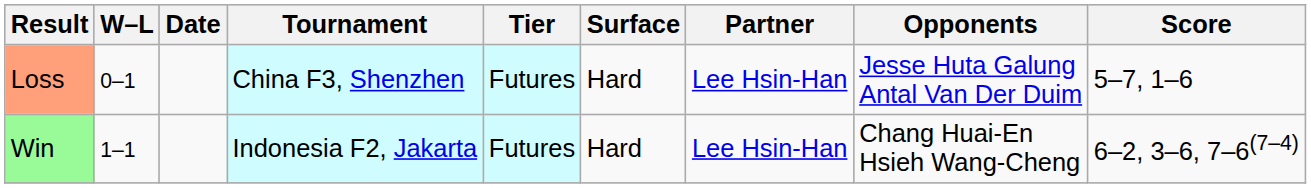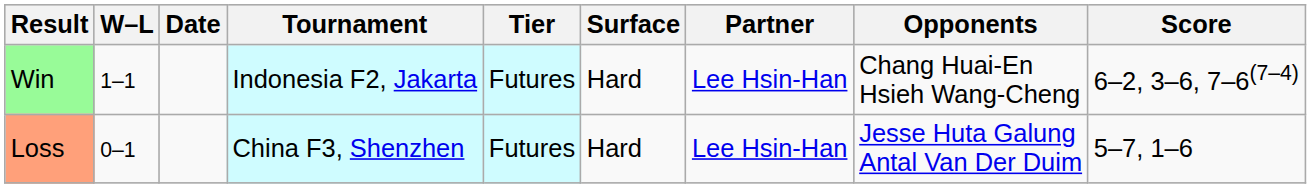 <table class="sortable wikitable">
 <tr>
 <th>Result</th>
 <th class="unsortable">W–L</th>
 <th>Date</th>
 <th>Tournament</th>
 <th>Tier</th>
 <th>Surface</th>
 <th>Partner</th>
 <th>Opponents</th>
 <th class="unsortable">Score</th>
 </tr>
 <tr>
+<td style="background:#98fb98;">Win</td>
+<td><small>1–1</small></td>
+<td></td>
+<td style="background:#cffcff;">Indonesia F2, <a href='#'>Jakarta</a></td>
+<td style="background:#cffcff;">Futures</td>
+<td>Hard</td>
+<td> <a href='#'>Lee Hsin-Han</a></td>
+<td> Chang Huai-En <br>  Hsieh Wang-Cheng</td>
+<td>6–2, 3–6, 7–6<sup>(7–4)</sup></td>
+</tr>
+<tr>
 <td style="background:#ffa07a;">Loss</td>
 <td><small>0–1</small></td>
 <td></td>
 <td style="background:#cffcff;">China F3, <a href='#'>Shenzhen</a></td>
 <td style="background:#cffcff;">Futures</td>
 <td>Hard</td>
 <td> <a href='#'>Lee Hsin-Han</a></td>
 <td> <a href='#'>Jesse Huta Galung</a> <br>  <a href='#'>Antal Van Der Duim</a></td>
 <td>5–7, 1–6</td>
 </tr>
-<tr>
-<td style="background:#98fb98;">Win</td>
-<td><small>1–1</small></td>
-<td></td>
-<td style="background:#cffcff;">Indonesia F2, <a href='#'>Jakarta</a></td>
-<td style="background:#cffcff;">Futures</td>
-<td>Hard</td>
-<td> <a href='#'>Lee Hsin-Han</a></td>
-<td> Chang Huai-En <br>  Hsieh Wang-Cheng</td>
-<td>6–2, 3–6, 7–6<sup>(7–4)</sup></td>
-</tr>
 </table>
